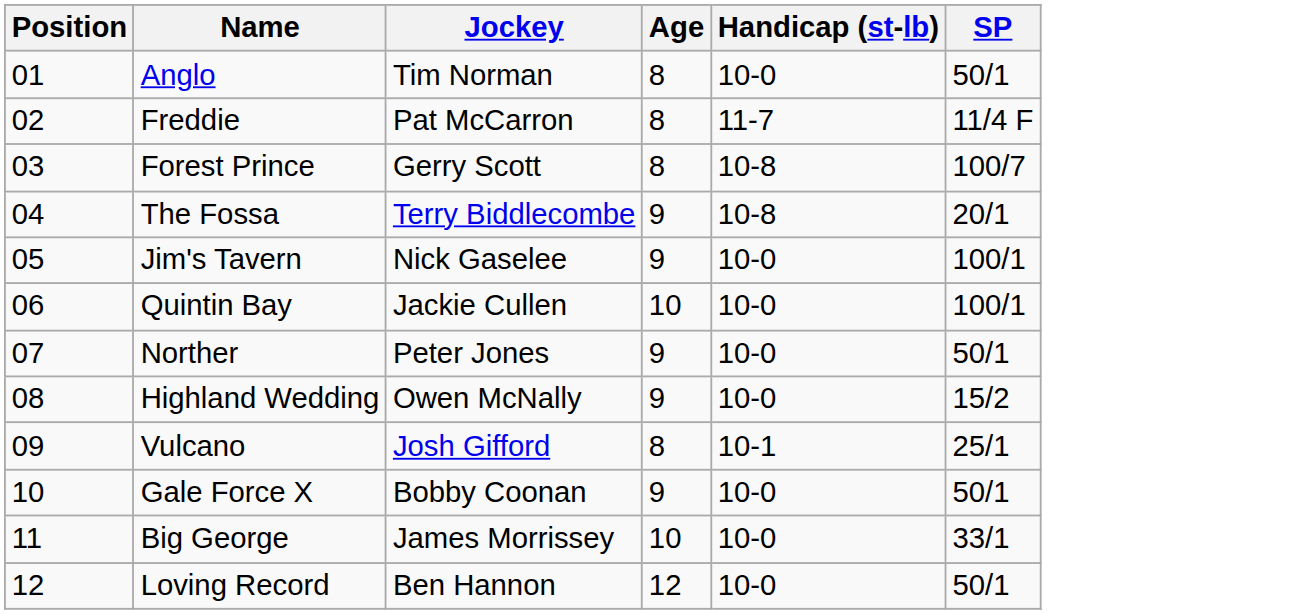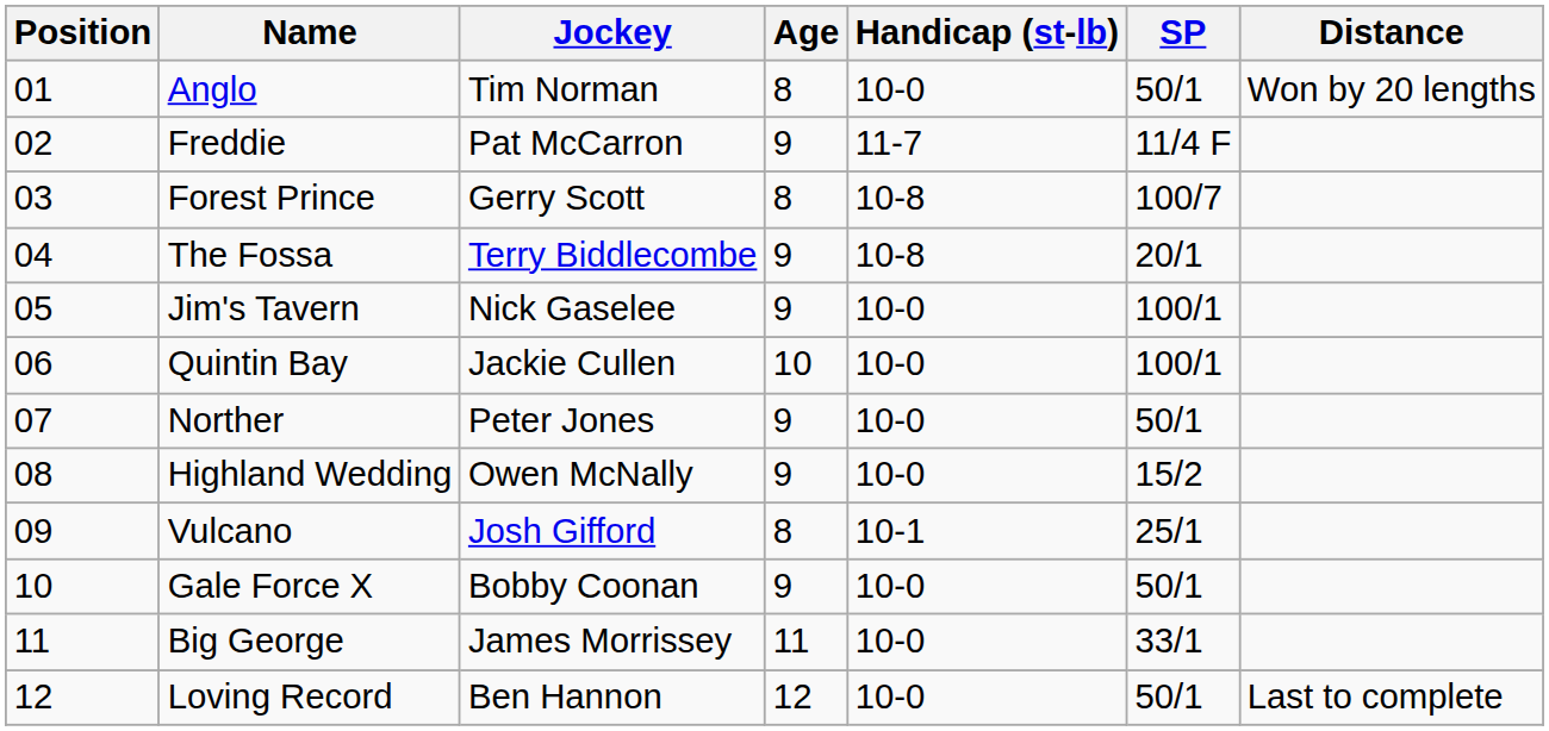 <table class="wikitable sortable">
 <tr>
 <th>Position</th>
 <th>Name</th>
 <th><a href='#'>Jockey</a></th>
 <th>Age</th>
 <th>Handicap (<a href='#'>st</a>-<a href='#'>lb</a>)</th>
 <th><a href='#'>SP</a></th>
+<th>Distance</th>
 </tr>
 <tr>
 <td>01</td>
 <td><a href='#'>Anglo</a></td>
 <td>Tim Norman</td>
 <td>8</td>
 <td>10-0</td>
 <td>50/1</td>
+<td>Won by 20 lengths</td>
 </tr>
 <tr>
 <td>02</td>
 <td>Freddie</td>
 <td>Pat McCarron</td>
-<td>8</td>
+<td>9</td>
 <td>11-7</td>
 <td>11/4 F</td>
+<td></td>
 </tr>
 <tr>
 <td>03</td>
 <td>Forest Prince</td>
 <td>Gerry Scott</td>
 <td>8</td>
 <td>10-8</td>
 <td>100/7</td>
+<td></td>
 </tr>
 <tr>
 <td>04</td>
 <td>The Fossa</td>
 <td><a href='#'>Terry Biddlecombe</a></td>
 <td>9</td>
 <td>10-8</td>
 <td>20/1</td>
+<td></td>
 </tr>
 <tr>
 <td>05</td>
 <td>Jim's Tavern</td>
 <td>Nick Gaselee</td>
 <td>9</td>
 <td>10-0</td>
 <td>100/1</td>
+<td></td>
 </tr>
 <tr>
 <td>06</td>
 <td>Quintin Bay</td>
 <td>Jackie Cullen</td>
 <td>10</td>
 <td>10-0</td>
 <td>100/1</td>
+<td></td>
 </tr>
 <tr>
 <td>07</td>
 <td>Norther</td>
 <td>Peter Jones</td>
 <td>9</td>
 <td>10-0</td>
 <td>50/1</td>
+<td></td>
 </tr>
 <tr>
 <td>08</td>
 <td>Highland Wedding</td>
 <td>Owen McNally</td>
 <td>9</td>
 <td>10-0</td>
 <td>15/2</td>
+<td></td>
 </tr>
 <tr>
 <td>09</td>
 <td>Vulcano</td>
 <td><a href='#'>Josh Gifford</a></td>
 <td>8</td>
 <td>10-1</td>
 <td>25/1</td>
+<td></td>
 </tr>
 <tr>
 <td>10</td>
 <td>Gale Force X</td>
 <td>Bobby Coonan</td>
 <td>9</td>
 <td>10-0</td>
 <td>50/1</td>
+<td></td>
 </tr>
 <tr>
 <td>11</td>
 <td>Big George</td>
 <td>James Morrissey</td>
-<td>10</td>
+<td>11</td>
 <td>10-0</td>
 <td>33/1</td>
+<td></td>
 </tr>
 <tr>
 <td>12</td>
 <td>Loving Record</td>
 <td>Ben Hannon</td>
 <td>12</td>
 <td>10-0</td>
 <td>50/1</td>
+<td>Last to complete</td>
 </tr>
 </table>
